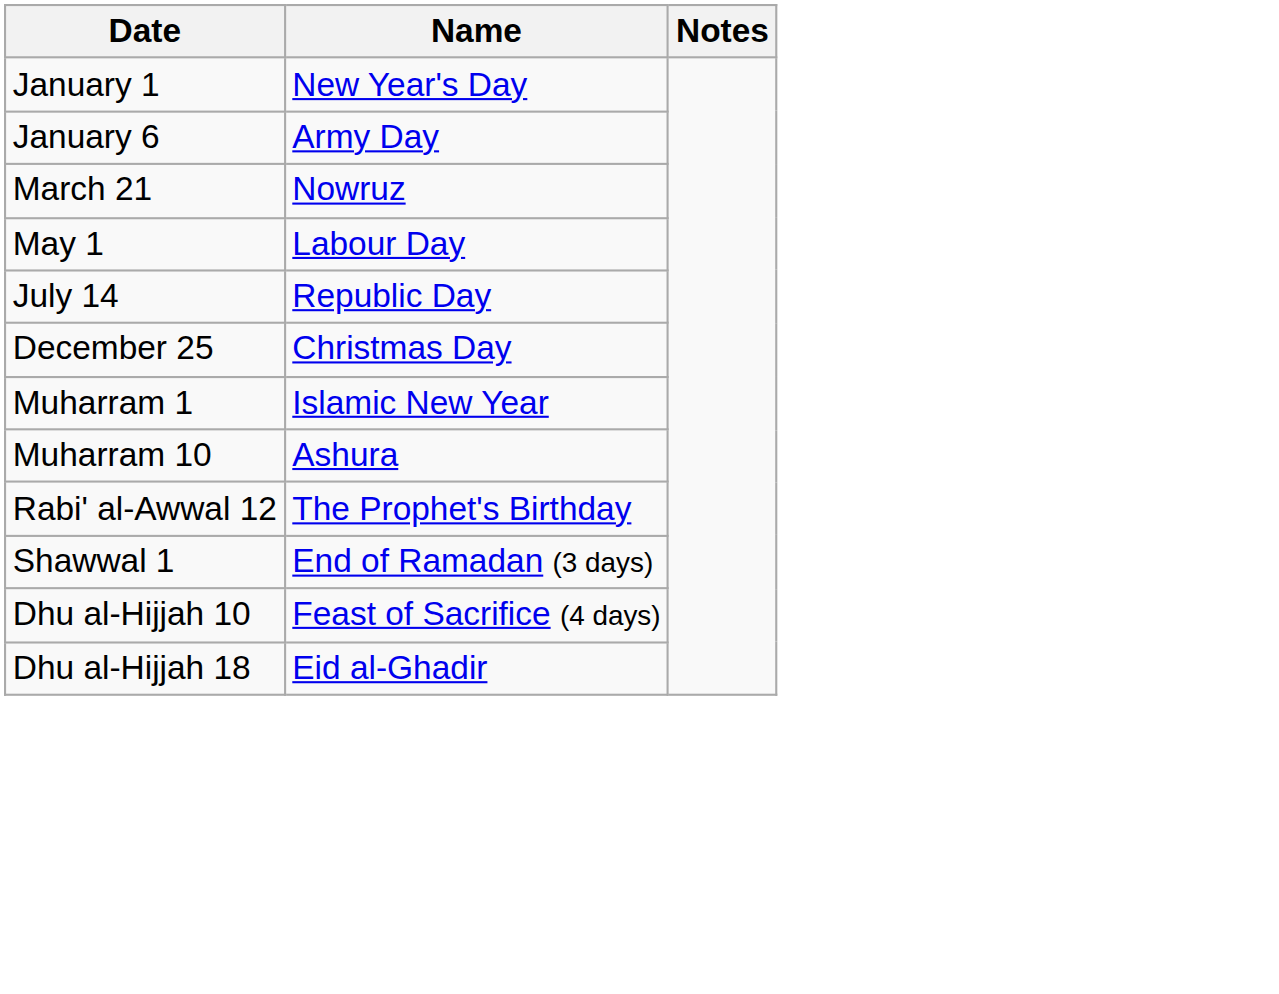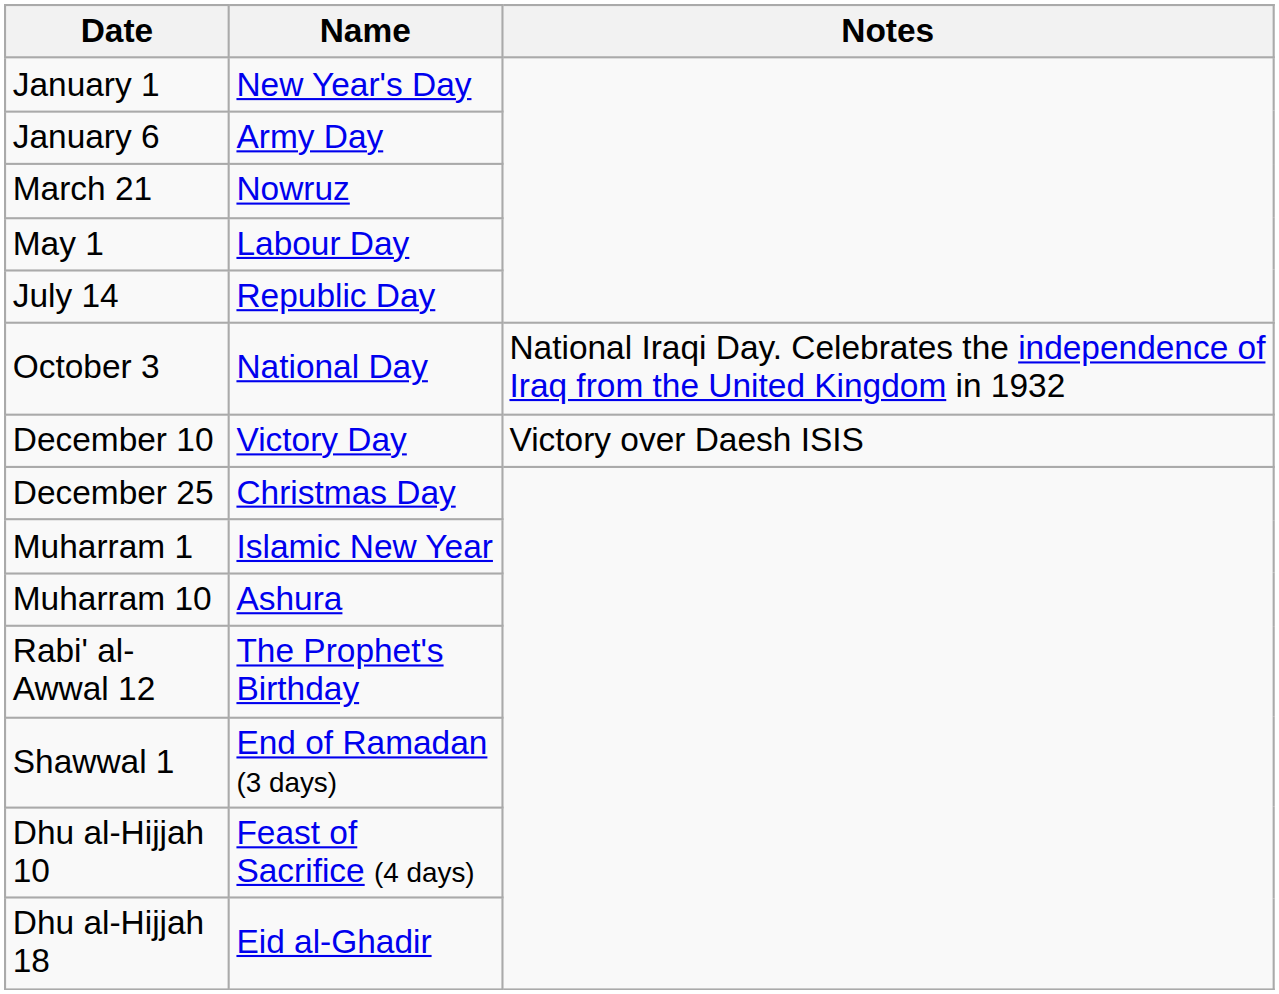 <table class="wikitable">
 <tr>
 <th>Date</th>
 <th>Name</th>
 <th>Notes</th>
 </tr>
 <tr>
 <td>January 1</td>
 <td><a href='#'>New Year's Day</a></td>
 </tr>
 <tr>
 <td>January 6</td>
 <td><a href='#'>Army Day</a></td>
 </tr>
 <tr>
 <td>March 21</td>
 <td><a href='#'>Nowruz</a></td>
 </tr>
 <tr>
 <td>May 1</td>
 <td><a href='#'>Labour Day</a></td>
 </tr>
 <tr>
 <td>July 14</td>
 <td><a href='#'>Republic Day</a></td>
+</tr>
+<tr>
+<td>October 3</td>
+<td><a href='#'>National Day</a></td>
+<td>National Iraqi Day. Celebrates the <a href='#'>independence of Iraq from the United Kingdom</a> in 1932</td>
+</tr>
+<tr>
+<td>December 10</td>
+<td><a href='#'>Victory Day</a></td>
+<td>Victory over Daesh ISIS</td>
 </tr>
 <tr>
 <td>December 25</td>
 <td><a href='#'>Christmas Day</a></td>
 </tr>
 <tr>
 <td>Muharram 1</td>
 <td><a href='#'>Islamic New Year</a></td>
 </tr>
 <tr>
 <td>Muharram 10</td>
 <td><a href='#'>Ashura</a></td>
 </tr>
 <tr>
 <td>Rabi' al-Awwal 12</td>
 <td><a href='#'>The Prophet's Birthday</a></td>
 </tr>
 <tr>
 <td>Shawwal 1</td>
 <td><a href='#'>End of Ramadan</a> <small>(3 days)</small></td>
 </tr>
 <tr>
 <td>Dhu al-Hijjah 10</td>
 <td><a href='#'>Feast of Sacrifice</a> <small>(4 days)</small></td>
 </tr>
 <tr>
 <td>Dhu al-Hijjah 18</td>
 <td><a href='#'>Eid al-Ghadir</a></td>
 </tr>
 </table>
